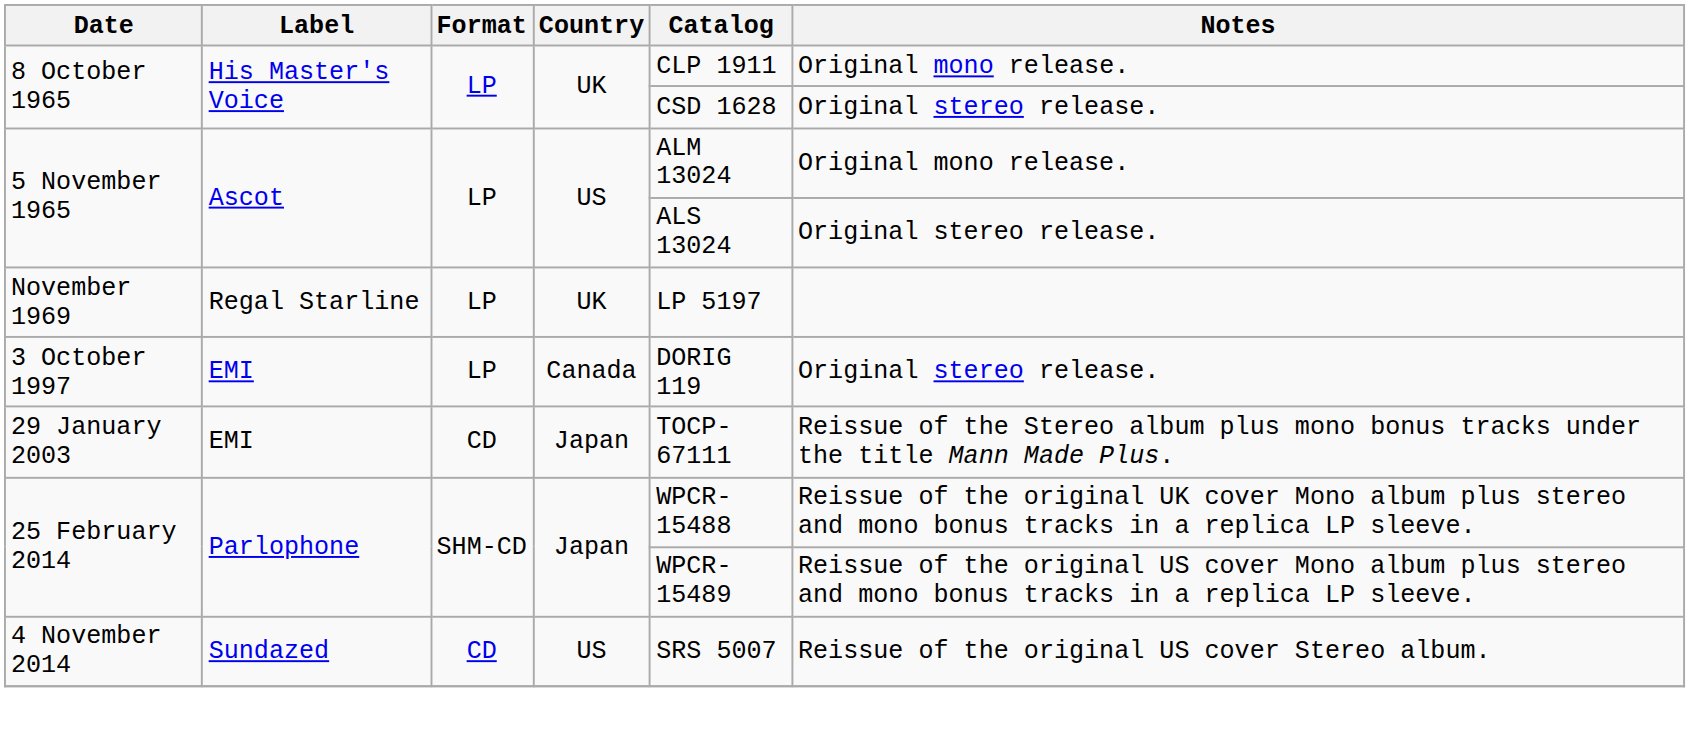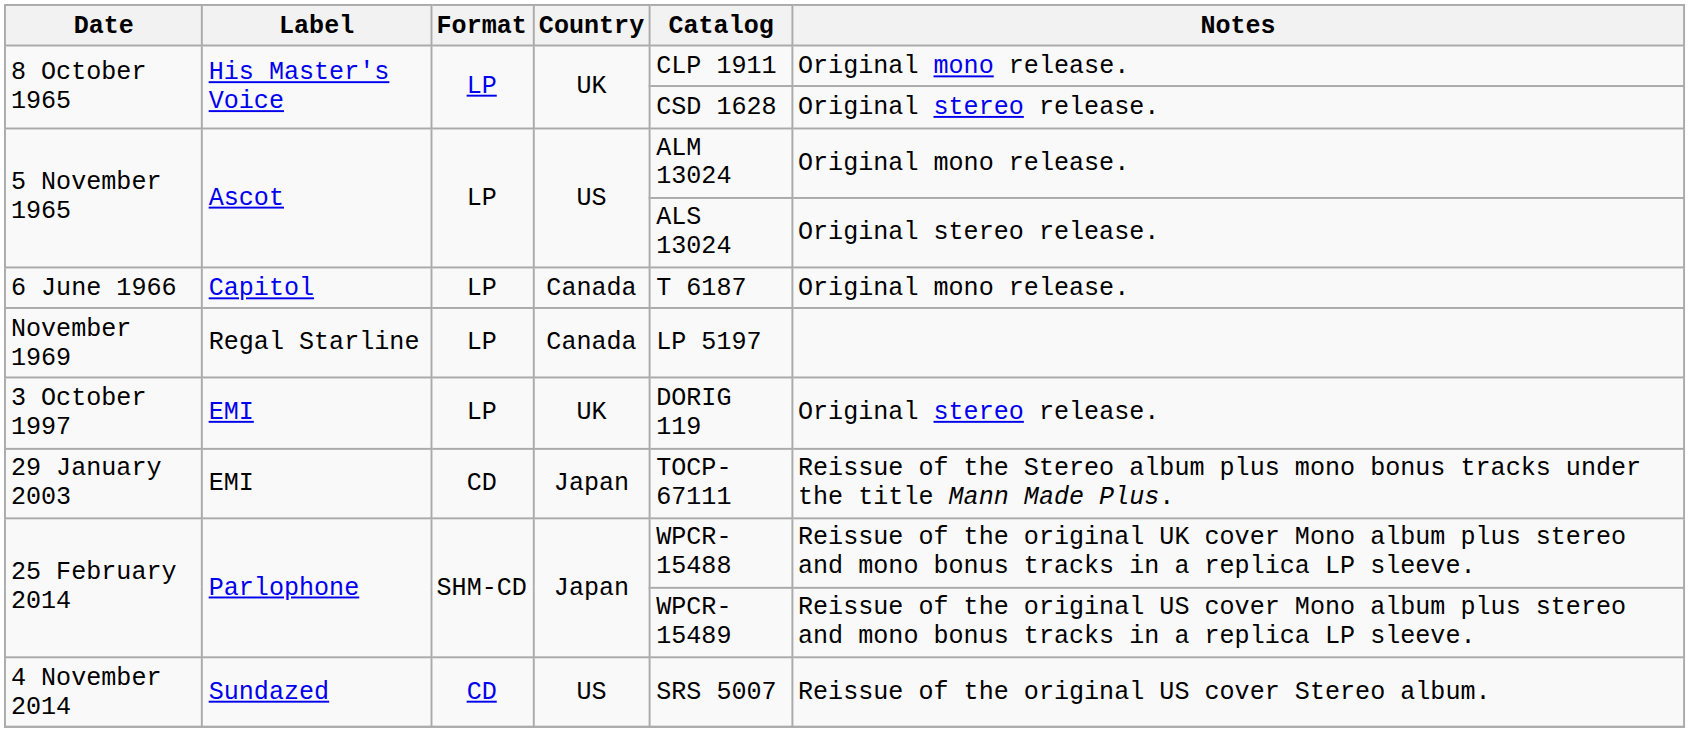 <table class="wikitable" border="1">
 <tr>
 <th>Date</th>
 <th>Label</th>
 <th>Format</th>
 <th>Country</th>
 <th>Catalog</th>
 <th>Notes</th>
 </tr>
 <tr>
 <td rowspan="2">8 October 1965</td>
 <td rowspan="2"><a href='#'>His Master's Voice</a></td>
 <td rowspan="2" align="center"><a href='#'>LP</a></td>
 <td rowspan="2" align="center">UK</td>
 <td>CLP 1911</td>
 <td>Original <a href='#'>mono</a> release.</td>
 </tr>
 <tr>
 <td>CSD 1628</td>
 <td>Original <a href='#'>stereo</a> release.</td>
 </tr>
 <tr>
 <td rowspan="2">5 November 1965</td>
 <td rowspan="2"><a href='#'>Ascot</a></td>
 <td rowspan="2" align="center">LP</td>
 <td rowspan="2" align="center">US</td>
 <td>ALM 13024</td>
 <td>Original mono release.</td>
 </tr>
 <tr>
 <td>ALS 13024</td>
 <td>Original stereo release.</td>
 </tr>
 <tr>
+<td>6 June 1966</td>
+<td><a href='#'>Capitol</a></td>
+<td align="center">LP</td>
+<td align="center">Canada</td>
+<td>T 6187</td>
+<td>Original mono release.</td>
+</tr>
+<tr>
 <td>November 1969</td>
 <td>Regal Starline</td>
 <td align="center">LP</td>
-<td align="center">UK</td>
+<td align="center">Canada</td>
 <td>LP 5197</td>
 <td></td>
 </tr>
 <tr>
 <td>3 October 1997</td>
 <td><a href='#'>EMI</a></td>
 <td align="center">LP</td>
-<td align="center">Canada</td>
+<td align="center">UK</td>
 <td>DORIG 119</td>
 <td>Original <a href='#'>stereo</a> release.</td>
 </tr>
 <tr>
 <td>29 January 2003</td>
 <td>EMI</td>
 <td align="center">CD</td>
 <td align="center">Japan</td>
 <td>TOCP-67111</td>
 <td>Reissue of the Stereo album plus mono bonus tracks under the title <em>Mann Made Plus</em>.</td>
 </tr>
 <tr>
 <td rowspan="2">25 February 2014</td>
 <td rowspan="2"><a href='#'>Parlophone</a></td>
 <td rowspan="2">SHM-CD</td>
 <td rowspan="2" align="center">Japan</td>
 <td>WPCR-15488</td>
 <td>Reissue of the original UK cover Mono album plus stereo and mono bonus tracks in a replica LP sleeve.</td>
 </tr>
 <tr>
 <td>WPCR-15489</td>
 <td>Reissue of the original US cover Mono album plus stereo and mono bonus tracks in a replica LP sleeve.</td>
 </tr>
 <tr>
 <td>4 November 2014</td>
 <td><a href='#'>Sundazed</a></td>
 <td align="center"><a href='#'>CD</a></td>
 <td align="center">US</td>
 <td>SRS 5007</td>
 <td>Reissue of the original US cover Stereo album.</td>
 </tr>
 <tr>
 </tr>
 </table>
